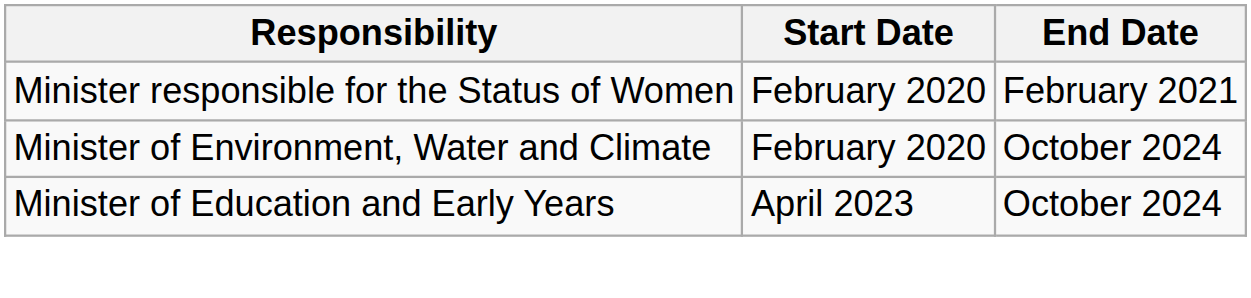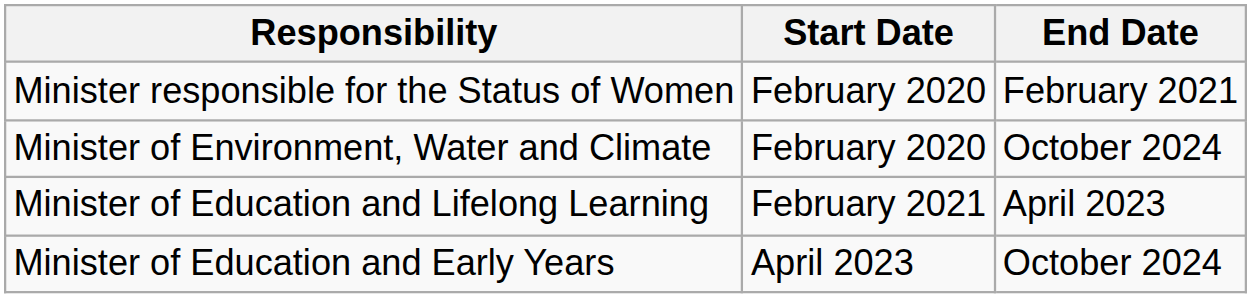 <table class="wikitable">
 <tr>
 <th>Responsibility</th>
 <th>Start Date</th>
 <th>End Date</th>
 </tr>
 <tr>
 <td>Minister responsible for the Status of Women</td>
 <td>February 2020</td>
 <td>February 2021</td>
 </tr>
 <tr>
 <td>Minister of Environment, Water and Climate</td>
 <td>February 2020</td>
 <td>October 2024</td>
 </tr>
 <tr>
+<td>Minister of Education and Lifelong Learning</td>
+<td>February 2021</td>
+<td>April 2023</td>
+</tr>
+<tr>
 <td>Minister of Education and Early Years</td>
 <td>April 2023</td>
 <td>October 2024</td>
 </tr>
 </table>
